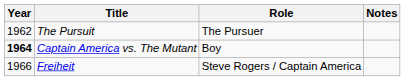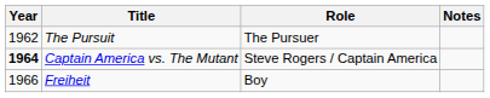 <table class="wikitable sortable">
 <tr>
 <th>Year</th>
 <th>Title</th>
 <th>Role</th>
 <th>Notes</th>
 </tr>
 <tr>
 <td>1962</td>
 <td><em>The Pursuit</em></td>
 <td>The Pursuer</td>
 <td></td>
 </tr>
 <tr>
 <td><strong>1964</strong></td>
 <td><em><a href='#'>Captain America</a> vs. The Mutant</em></td>
-<td>Boy</td>
+<td>Steve Rogers / Captain America</td>
 <td></td>
 </tr>
 <tr>
 <td>1966</td>
 <td><em><a href='#'>Freiheit</a></em></td>
-<td>Steve Rogers / Captain America</td>
+<td>Boy</td>
 <td></td>
 </tr>
 </table>
